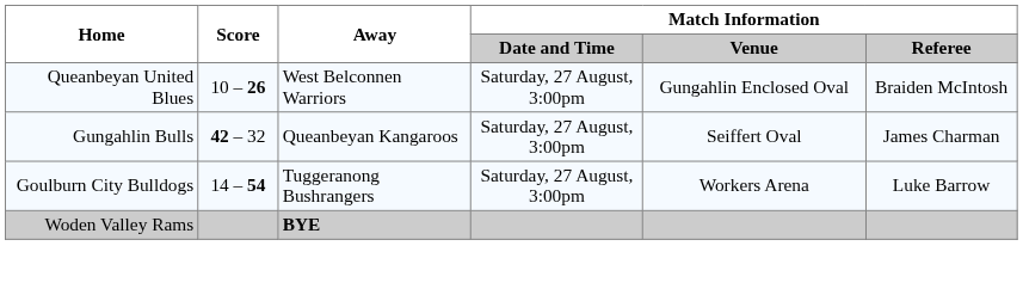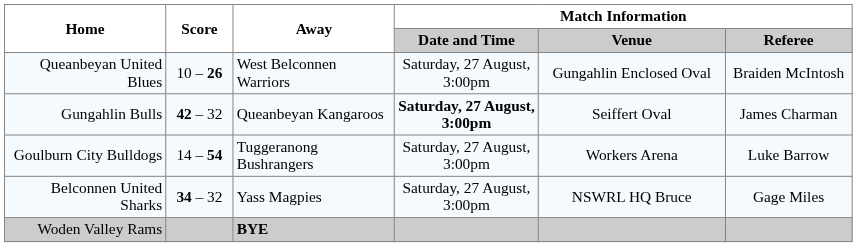 <table border="1" cellpadding="3" cellspacing="0" width="100%" style="border-collapse:collapse;  text-align:center;">
 <tr>
 <th rowspan="2" width="19%">Home</th>
 <th rowspan="2" width="8%">Score</th>
 <th rowspan="2" width="19%">Away</th>
 <th colspan="3">Match Information</th>
 </tr>
 <tr style="background:#CCCCCC">
 <th width="17%">Date and Time</th>
 <th width="22%">Venue</th>
 <th width="50%">Referee</th>
 </tr>
 <tr style="text-align:center; background:#f5faff;">
 <td align="right">Queanbeyan United Blues </td>
 <td>10 – <strong>26</strong></td>
 <td align="left"> West Belconnen Warriors</td>
 <td>Saturday, 27 August, 3:00pm</td>
 <td>Gungahlin Enclosed Oval</td>
 <td>Braiden McIntosh</td>
 </tr>
 <tr style="text-align:center; background:#f5faff;">
 <td align="right">Gungahlin Bulls </td>
 <td><strong>42</strong> – 32</td>
 <td align="left"> Queanbeyan Kangaroos</td>
-<td>Saturday, 27 August, 3:00pm</td>
+<td><strong>Saturday, 27 August, 3:00pm</strong></td>
 <td>Seiffert Oval</td>
 <td>James Charman</td>
 </tr>
 <tr style="text-align:center; background:#f5faff;">
 <td align="right">Goulburn City Bulldogs </td>
 <td>14 – <strong>54</strong></td>
 <td align="left"> Tuggeranong Bushrangers</td>
 <td>Saturday, 27 August, 3:00pm</td>
 <td>Workers Arena</td>
 <td>Luke Barrow</td>
 </tr>
+<tr style="text-align:center; background:#f5faff;">
+<td align="right">Belconnen United Sharks </td>
+<td><strong>34</strong> – 32</td>
+<td align="left"> Yass Magpies</td>
+<td>Saturday, 27 August, 3:00pm</td>
+<td>NSWRL HQ Bruce</td>
+<td>Gage Miles</td>
+</tr>
 <tr style="text-align:center; background:#CCCCCC;">
 <td align="right">Woden Valley Rams </td>
 <td></td>
 <td align="left"><strong>BYE</strong></td>
 <td></td>
 <td></td>
 <td></td>
 </tr>
 </table>
